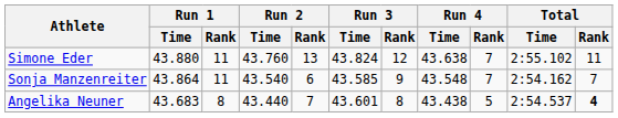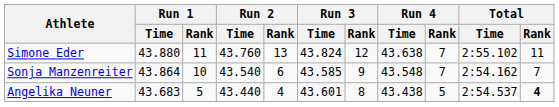 <table class="wikitable" border="1" style="font-size:90%">
 <tr>
 <th rowspan="2">Athlete</th>
 <th colspan="2">Run 1</th>
 <th colspan="2">Run 2</th>
 <th colspan="2">Run 3</th>
 <th colspan="2">Run 4</th>
 <th colspan="2">Total</th>
 </tr>
 <tr>
 <th>Time</th>
 <th>Rank</th>
 <th>Time</th>
 <th>Rank</th>
 <th>Time</th>
 <th>Rank</th>
 <th>Time</th>
 <th>Rank</th>
 <th>Time</th>
 <th>Rank</th>
 </tr>
 <tr>
 <td><a href='#'>Simone Eder</a></td>
 <td align="center">43.880</td>
 <td align="center">11</td>
 <td align="center">43.760</td>
 <td align="center">13</td>
 <td align="center">43.824</td>
 <td align="center">12</td>
 <td align="center">43.638</td>
 <td align="center">7</td>
 <td align="center">2:55.102</td>
 <td align="center">11</td>
 </tr>
 <tr>
 <td><a href='#'>Sonja Manzenreiter</a></td>
 <td align="center">43.864</td>
-<td align="center">11</td>
+<td align="center">10</td>
 <td align="center">43.540</td>
 <td align="center">6</td>
 <td align="center">43.585</td>
 <td align="center">9</td>
 <td align="center">43.548</td>
 <td align="center">7</td>
 <td align="center">2:54.162</td>
 <td align="center">7</td>
 </tr>
 <tr>
 <td><a href='#'>Angelika Neuner</a></td>
 <td align="center">43.683</td>
-<td align="center">8</td>
+<td align="center">5</td>
 <td align="center">43.440</td>
-<td align="center">7</td>
+<td align="center">4</td>
 <td align="center">43.601</td>
 <td align="center">8</td>
 <td align="center">43.438</td>
 <td align="center">5</td>
 <td align="center">2:54.537</td>
 <td align="center"><strong>4</strong></td>
 </tr>
 </table>
